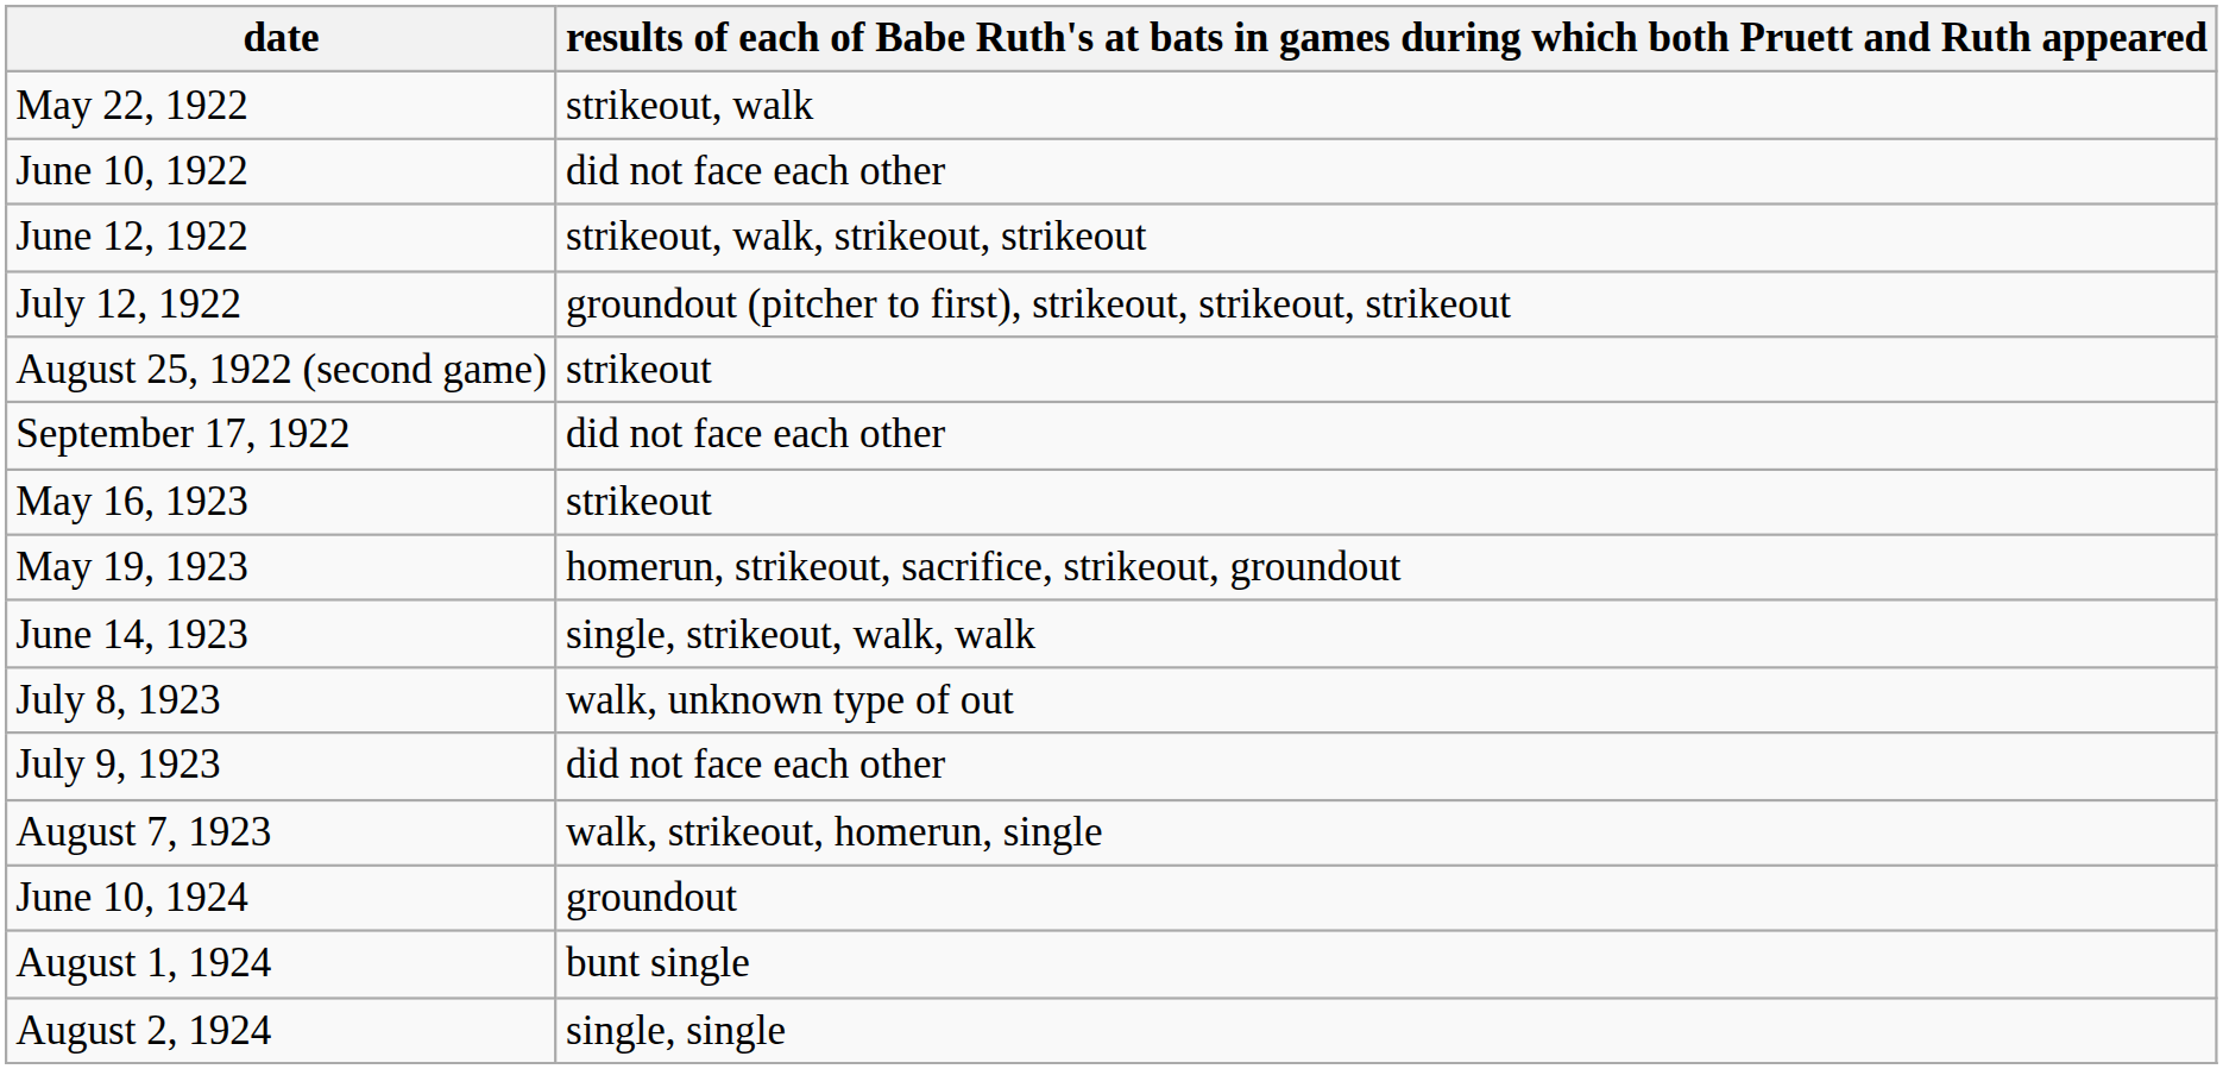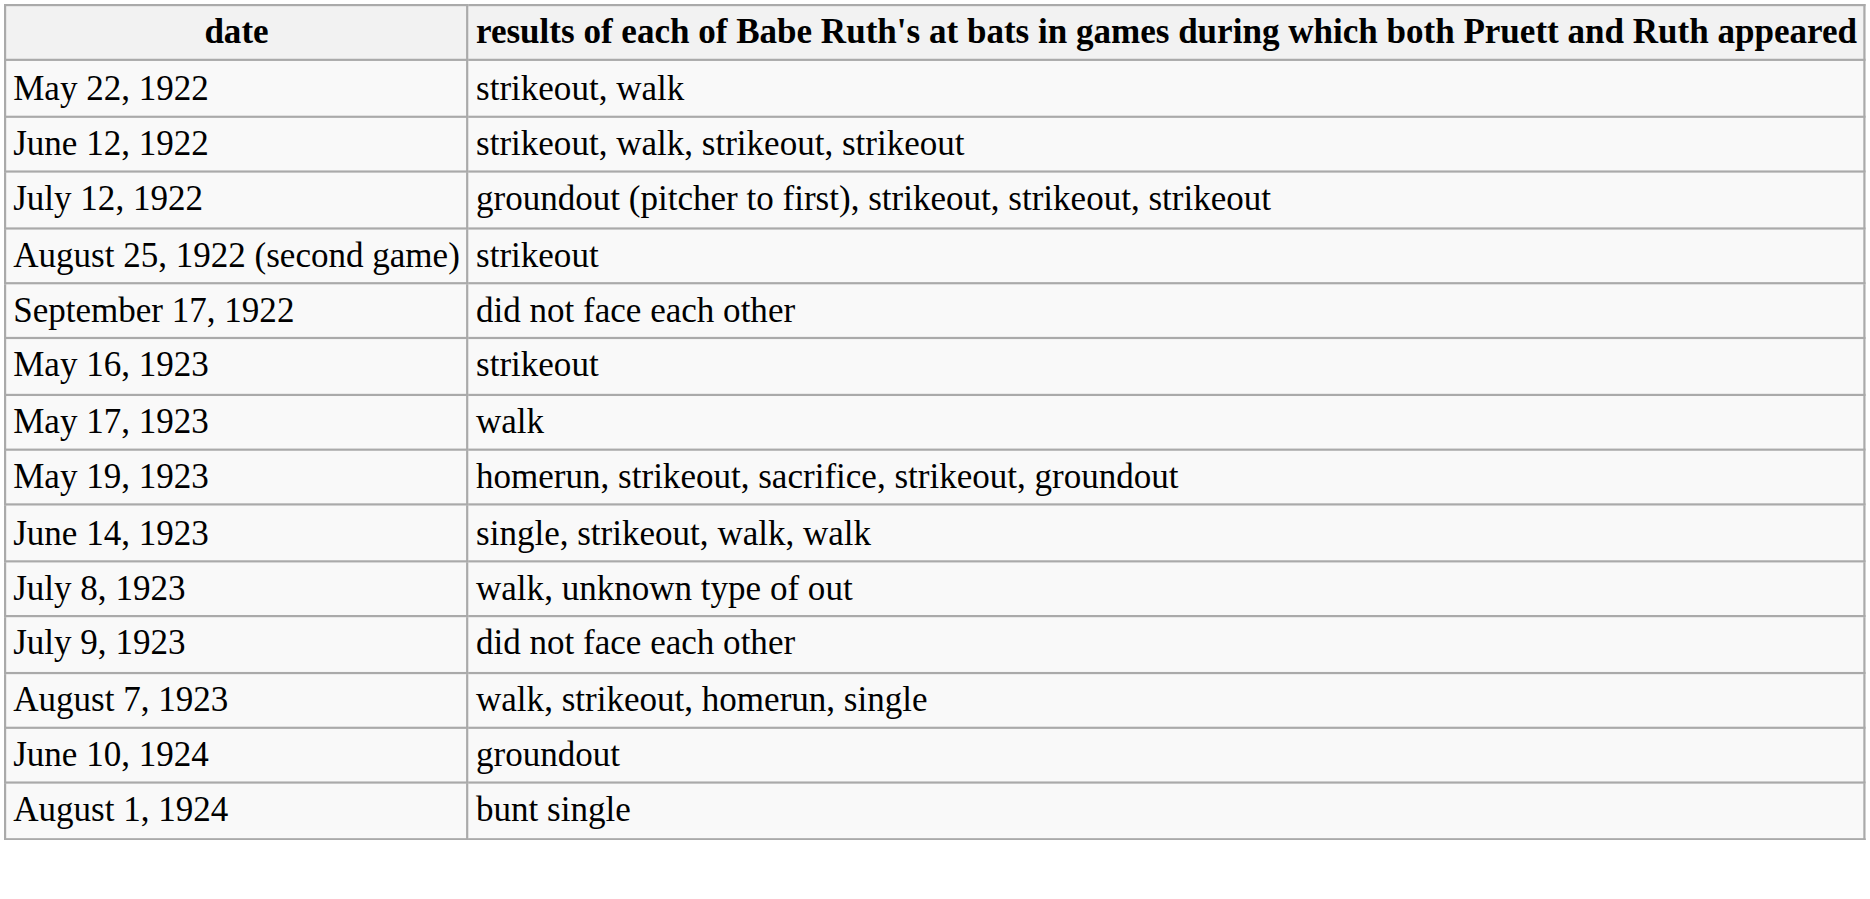 <table class="wikitable sortable">
 <tr>
 <th>date</th>
 <th class="unsortable">results of each of Babe Ruth's at bats in games during which both Pruett and Ruth appeared</th>
 </tr>
 <tr>
 <td>May 22, 1922</td>
 <td>strikeout, walk</td>
-</tr>
-<tr>
-<td>June 10, 1922</td>
-<td>did not face each other</td>
 </tr>
 <tr>
 <td>June 12, 1922</td>
 <td>strikeout, walk, strikeout, strikeout</td>
 </tr>
 <tr>
 <td>July 12, 1922</td>
 <td>groundout (pitcher to first), strikeout, strikeout, strikeout</td>
 </tr>
 <tr>
 <td>August 25, 1922 (second game)</td>
 <td>strikeout</td>
 </tr>
 <tr>
 <td>September 17, 1922</td>
 <td>did not face each other</td>
 </tr>
 <tr>
 <td>May 16, 1923</td>
 <td>strikeout</td>
+</tr>
+<tr>
+<td>May 17, 1923</td>
+<td>walk</td>
 </tr>
 <tr>
 <td>May 19, 1923</td>
 <td>homerun, strikeout, sacrifice, strikeout, groundout</td>
 </tr>
 <tr>
 <td>June 14, 1923</td>
 <td>single, strikeout, walk, walk</td>
 </tr>
 <tr>
 <td>July 8, 1923</td>
 <td>walk, unknown type of out</td>
 </tr>
 <tr>
 <td>July 9, 1923</td>
 <td>did not face each other</td>
 </tr>
 <tr>
 <td>August 7, 1923</td>
 <td>walk, strikeout, homerun, single</td>
 </tr>
 <tr>
 <td>June 10, 1924</td>
 <td>groundout</td>
 </tr>
 <tr>
 <td>August 1, 1924</td>
 <td>bunt single</td>
 </tr>
 <tr>
-<td>August 2, 1924</td>
-<td>single, single</td>
-</tr>
-<tr>
 </tr>
 </table>
